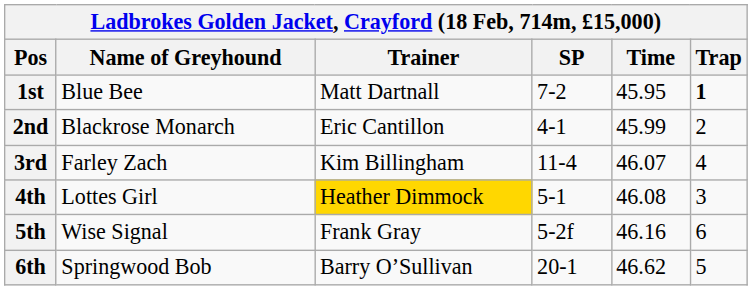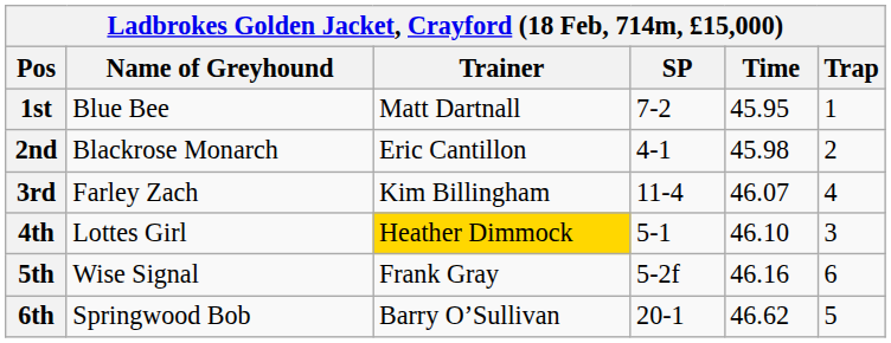 <table class="wikitable">
 <tr>
 <th colspan="6"><a href='#'>Ladbrokes Golden Jacket</a>, <a href='#'>Crayford</a> (18 Feb, 714m, £15,000)</th>
 </tr>
 <tr>
 <th width=30>Pos</th>
 <th width=180>Name of Greyhound</th>
 <th width=150>Trainer</th>
 <th width=50>SP</th>
 <th width=50>Time</th>
 <th width=30>Trap</th>
 </tr>
 <tr>
 <th>1st</th>
 <td>Blue Bee</td>
 <td>Matt Dartnall</td>
 <td>7-2</td>
 <td>45.95</td>
-<td><strong>1</strong></td>
+<td>1</td>
 </tr>
 <tr>
 <th>2nd</th>
 <td>Blackrose Monarch</td>
 <td>Eric Cantillon</td>
 <td>4-1</td>
-<td>45.99</td>
+<td>45.98</td>
 <td>2</td>
 </tr>
 <tr>
 <th>3rd</th>
 <td>Farley Zach</td>
 <td>Kim Billingham</td>
 <td>11-4</td>
 <td>46.07</td>
 <td>4</td>
 </tr>
 <tr>
 <th>4th</th>
 <td>Lottes Girl</td>
 <td style="background: gold;">Heather Dimmock</td>
 <td>5-1</td>
-<td>46.08</td>
+<td>46.10</td>
 <td>3</td>
 </tr>
 <tr>
 <th>5th</th>
 <td>Wise Signal</td>
 <td>Frank Gray</td>
 <td>5-2f</td>
 <td>46.16</td>
 <td>6</td>
 </tr>
 <tr>
 <th>6th</th>
 <td>Springwood Bob</td>
 <td>Barry O’Sullivan</td>
 <td>20-1</td>
 <td>46.62</td>
 <td>5</td>
 </tr>
 </table>
